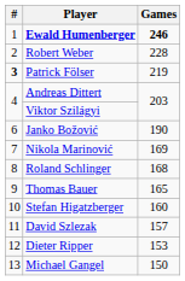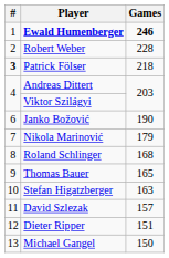 <table class="wikitable sortable" style="text-align: center;">
 <tr>
 <th>#</th>
 <th>Player</th>
 <th>Games</th>
 </tr>
 <tr>
 <td>1</td>
 <td align=left><strong><a href='#'>Ewald Humenberger</a></strong></td>
 <td><strong>246</strong></td>
 </tr>
 <tr>
 <td>2</td>
 <td align=left><a href='#'>Robert Weber</a></td>
 <td>228</td>
 </tr>
 <tr>
 <td><strong>3</strong></td>
 <td align=left><a href='#'>Patrick Fölser</a></td>
-<td>219</td>
+<td>218</td>
 </tr>
 <tr>
 <td rowspan="2">4</td>
 <td align=left><a href='#'>Andreas Dittert</a></td>
 <td rowspan="2">203</td>
 </tr>
 <tr>
 <td align=left><a href='#'>Viktor Szilágyi</a></td>
 </tr>
 <tr>
 <td>6</td>
 <td align=left><a href='#'>Janko Božović</a></td>
 <td>190</td>
 </tr>
 <tr>
 <td>7</td>
 <td align=left><a href='#'>Nikola Marinović</a></td>
-<td>169</td>
+<td>179</td>
 </tr>
 <tr>
 <td>8</td>
 <td align=left><a href='#'>Roland Schlinger</a></td>
 <td>168</td>
 </tr>
 <tr>
 <td>9</td>
 <td align=left><a href='#'>Thomas Bauer</a></td>
 <td>165</td>
 </tr>
 <tr>
 <td>10</td>
 <td align=left><a href='#'>Stefan Higatzberger</a></td>
-<td>160</td>
+<td>163</td>
 </tr>
 <tr>
 <td>11</td>
 <td align=left><a href='#'>David Szlezak</a></td>
 <td>157</td>
 </tr>
 <tr>
 <td>12</td>
 <td align=left><a href='#'>Dieter Ripper</a></td>
-<td>153</td>
+<td>151</td>
 </tr>
 <tr>
 <td>13</td>
 <td align=left><a href='#'>Michael Gangel</a></td>
 <td>150</td>
 </tr>
 </table>
